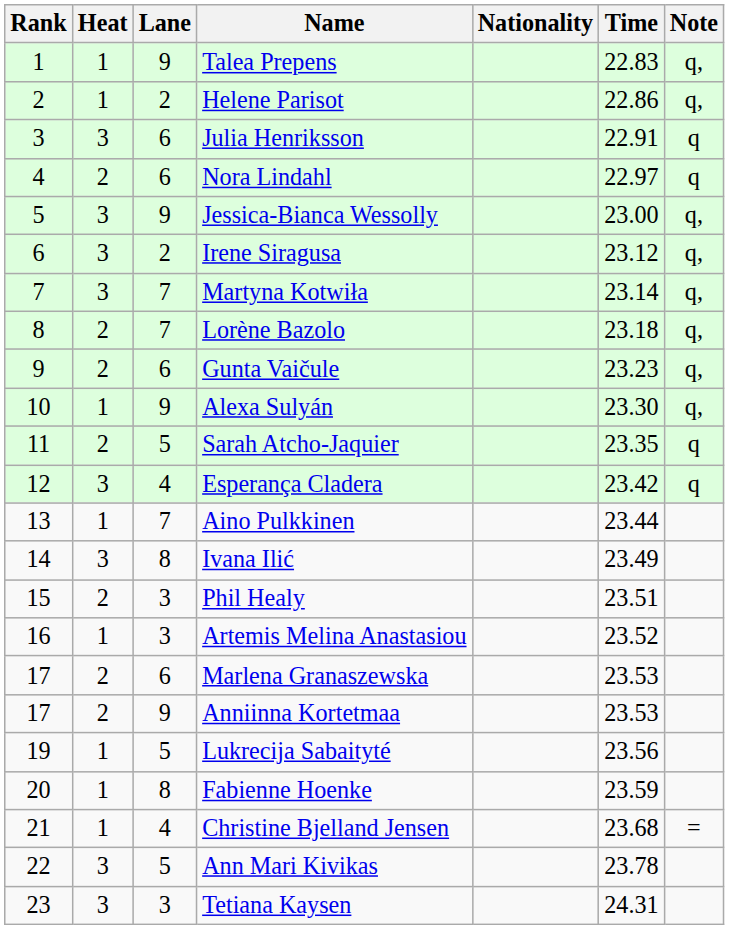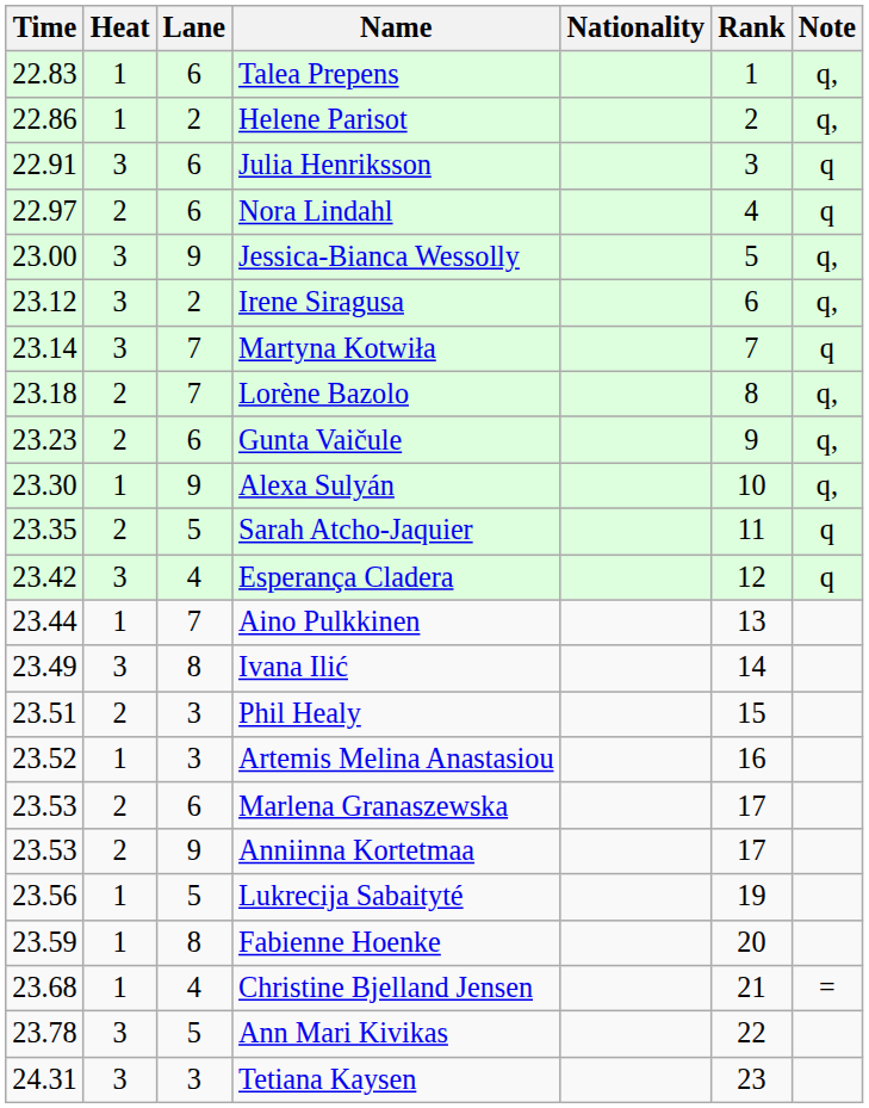 <table class="wikitable sortable" style="text-align:center">
 <tr>
-<th>Rank</th>
+<th style="text-align: center;">Time</th>
 <th>Heat</th>
 <th>Lane</th>
 <th>Name</th>
 <th>Nationality</th>
-<th style="text-align: center;">Time</th>
+<th>Rank</th>
 <th style="text-align: center;">Note</th>
 </tr>
 <tr bgcolor=ddffdd>
+<td>22.83</td>
 <td align="center">1</td>
-<td align="center">1</td>
-<td align="center">9</td>
+<td align="center">6</td>
 <td align="left"><a href='#'>Talea Prepens</a></td>
 <td align="left"></td>
-<td>22.83</td>
+<td align="center">1</td>
 <td>q, </td>
 </tr>
 <tr bgcolor=ddffdd>
-<td align="center">2</td>
+<td>22.86</td>
 <td align="center">1</td>
 <td align="center">2</td>
 <td align="left"><a href='#'>Helene Parisot</a></td>
 <td align="left"></td>
-<td>22.86</td>
+<td align="center">2</td>
 <td>q, </td>
 </tr>
 <tr bgcolor=ddffdd>
-<td align="center">3</td>
+<td>22.91</td>
 <td align="center">3</td>
 <td align="center">6</td>
 <td align="left"><a href='#'>Julia Henriksson</a></td>
 <td align="left"></td>
-<td>22.91</td>
+<td align="center">3</td>
 <td>q</td>
 </tr>
 <tr bgcolor=ddffdd>
-<td align="center">4</td>
+<td>22.97</td>
 <td align="center">2</td>
 <td align="center">6</td>
 <td align="left"><a href='#'>Nora Lindahl</a></td>
 <td align="left"></td>
-<td>22.97</td>
+<td align="center">4</td>
 <td>q</td>
 </tr>
 <tr bgcolor=ddffdd>
-<td align="center">5</td>
+<td>23.00</td>
 <td align="center">3</td>
 <td align="center">9</td>
 <td align="left"><a href='#'>Jessica-Bianca Wessolly</a></td>
 <td align="left"></td>
-<td>23.00</td>
+<td align="center">5</td>
 <td>q, </td>
 </tr>
 <tr bgcolor=ddffdd>
-<td align="center">6</td>
+<td>23.12</td>
 <td align="center">3</td>
 <td align="center">2</td>
 <td align="left"><a href='#'>Irene Siragusa</a></td>
 <td align="left"></td>
-<td>23.12</td>
+<td align="center">6</td>
 <td>q, </td>
 </tr>
 <tr bgcolor=ddffdd>
-<td align="center">7</td>
+<td>23.14</td>
 <td align="center">3</td>
 <td align="center">7</td>
 <td align="left"><a href='#'>Martyna Kotwiła</a></td>
 <td align="left"></td>
-<td>23.14</td>
-<td>q, </td>
+<td align="center">7</td>
+<td>q</td>
 </tr>
 <tr bgcolor=ddffdd>
-<td align="center">8</td>
+<td>23.18</td>
 <td align="center">2</td>
 <td align="center">7</td>
 <td align="left"><a href='#'>Lorène Bazolo</a></td>
 <td align="left"></td>
-<td>23.18</td>
+<td align="center">8</td>
 <td>q, </td>
 </tr>
 <tr bgcolor=ddffdd>
-<td align="center">9</td>
+<td>23.23</td>
 <td align="center">2</td>
 <td align="center">6</td>
 <td align="left"><a href='#'>Gunta Vaičule</a></td>
 <td align="left"></td>
-<td>23.23</td>
+<td align="center">9</td>
 <td>q, </td>
 </tr>
 <tr bgcolor=ddffdd>
-<td align="center">10</td>
+<td>23.30</td>
 <td align="center">1</td>
 <td align="center">9</td>
 <td align="left"><a href='#'>Alexa Sulyán</a></td>
 <td align="left"></td>
-<td>23.30</td>
+<td align="center">10</td>
 <td>q, </td>
 </tr>
 <tr bgcolor=ddffdd>
-<td align="center">11</td>
+<td>23.35</td>
 <td align="center">2</td>
 <td align="center">5</td>
 <td align="left"><a href='#'>Sarah Atcho-Jaquier</a></td>
 <td align="left"></td>
-<td>23.35</td>
+<td align="center">11</td>
 <td>q</td>
 </tr>
 <tr bgcolor=ddffdd>
-<td align="center">12</td>
+<td>23.42</td>
 <td align="center">3</td>
 <td align="center">4</td>
 <td align="left"><a href='#'>Esperança Cladera</a></td>
 <td align="left"></td>
-<td>23.42</td>
+<td align="center">12</td>
 <td>q</td>
 </tr>
 <tr>
-<td align="center">13</td>
+<td>23.44</td>
 <td align="center">1</td>
 <td align="center">7</td>
 <td align="left"><a href='#'>Aino Pulkkinen</a></td>
 <td align="left"></td>
-<td>23.44</td>
+<td align="center">13</td>
 <td></td>
 </tr>
 <tr>
-<td align="center">14</td>
+<td>23.49</td>
 <td align="center">3</td>
 <td align="center">8</td>
 <td align="left"><a href='#'>Ivana Ilić</a></td>
 <td align="left"></td>
-<td>23.49</td>
+<td align="center">14</td>
 <td></td>
 </tr>
 <tr>
-<td align="center">15</td>
+<td>23.51</td>
 <td align="center">2</td>
 <td align="center">3</td>
 <td align="left"><a href='#'>Phil Healy</a></td>
 <td align="left"></td>
-<td>23.51</td>
+<td align="center">15</td>
 <td></td>
 </tr>
 <tr>
-<td align="center">16</td>
+<td>23.52</td>
 <td align="center">1</td>
 <td align="center">3</td>
 <td align="left"><a href='#'>Artemis Melina Anastasiou</a></td>
 <td align="left"></td>
-<td>23.52</td>
+<td align="center">16</td>
 <td></td>
 </tr>
 <tr>
-<td align="center">17</td>
+<td>23.53</td>
 <td align="center">2</td>
 <td align="center">6</td>
 <td align="left"><a href='#'>Marlena Granaszewska</a></td>
 <td align="left"></td>
-<td>23.53</td>
+<td align="center">17</td>
 <td></td>
 </tr>
 <tr>
-<td align="center">17</td>
+<td>23.53</td>
 <td align="center">2</td>
 <td align="center">9</td>
 <td align="left"><a href='#'>Anniinna Kortetmaa</a></td>
 <td align="left"></td>
-<td>23.53</td>
+<td align="center">17</td>
 <td></td>
 </tr>
 <tr>
-<td align="center">19</td>
+<td>23.56</td>
 <td align="center">1</td>
 <td align="center">5</td>
 <td align="left"><a href='#'>Lukrecija Sabaityté</a></td>
 <td align="left"></td>
-<td>23.56</td>
+<td align="center">19</td>
 <td></td>
 </tr>
 <tr>
-<td align="center">20</td>
+<td>23.59</td>
 <td align="center">1</td>
 <td align="center">8</td>
 <td align="left"><a href='#'>Fabienne Hoenke</a></td>
 <td align="left"></td>
-<td>23.59</td>
+<td align="center">20</td>
 <td></td>
 </tr>
 <tr>
-<td align="center">21</td>
+<td>23.68</td>
 <td align="center">1</td>
 <td align="center">4</td>
 <td align="left"><a href='#'>Christine Bjelland Jensen</a></td>
 <td align="left"></td>
-<td>23.68</td>
+<td align="center">21</td>
 <td>=</td>
 </tr>
 <tr>
-<td align="center">22</td>
+<td>23.78</td>
 <td align="center">3</td>
 <td align="center">5</td>
 <td align="left"><a href='#'>Ann Mari Kivikas</a></td>
 <td align="left"></td>
-<td>23.78</td>
+<td align="center">22</td>
 <td></td>
 </tr>
 <tr>
-<td align="center">23</td>
+<td>24.31</td>
 <td align="center">3</td>
 <td align="center">3</td>
 <td align="left"><a href='#'>Tetiana Kaysen</a></td>
 <td align="left"></td>
-<td>24.31</td>
+<td align="center">23</td>
 <td></td>
 </tr>
 </table>
